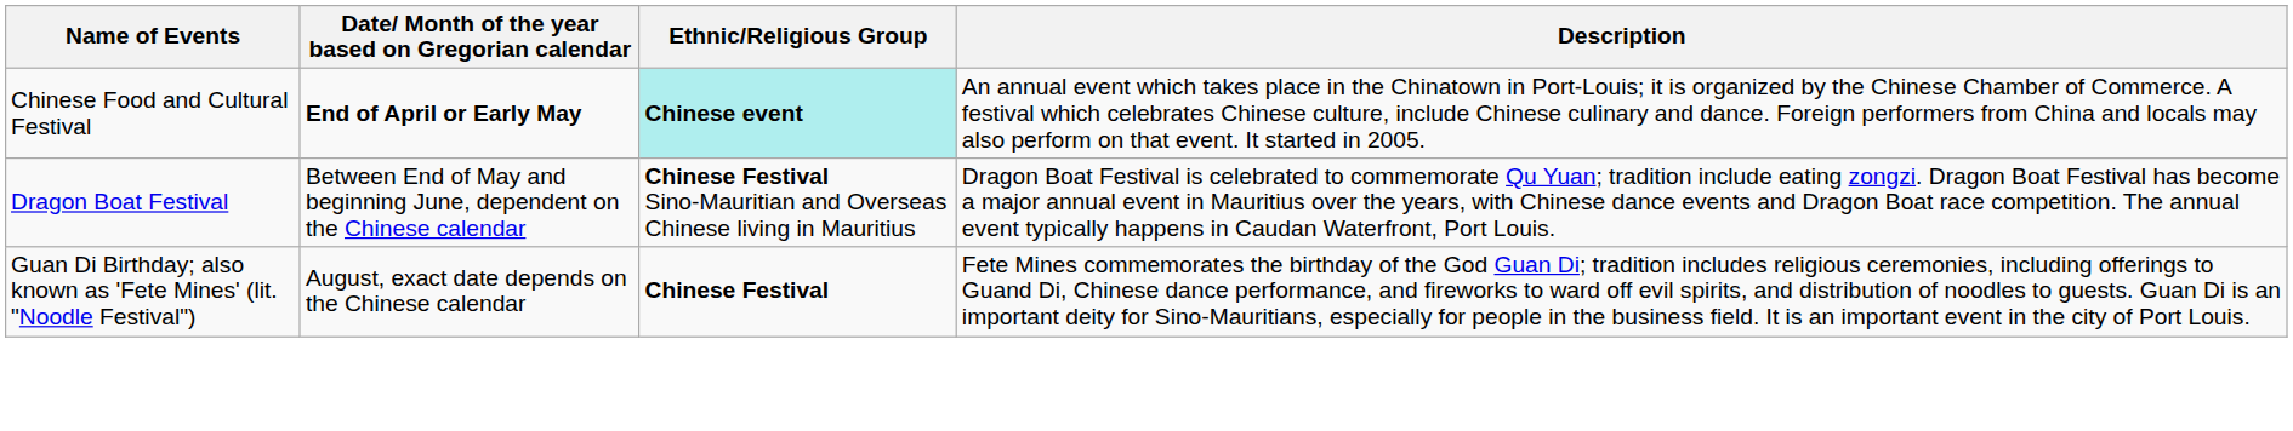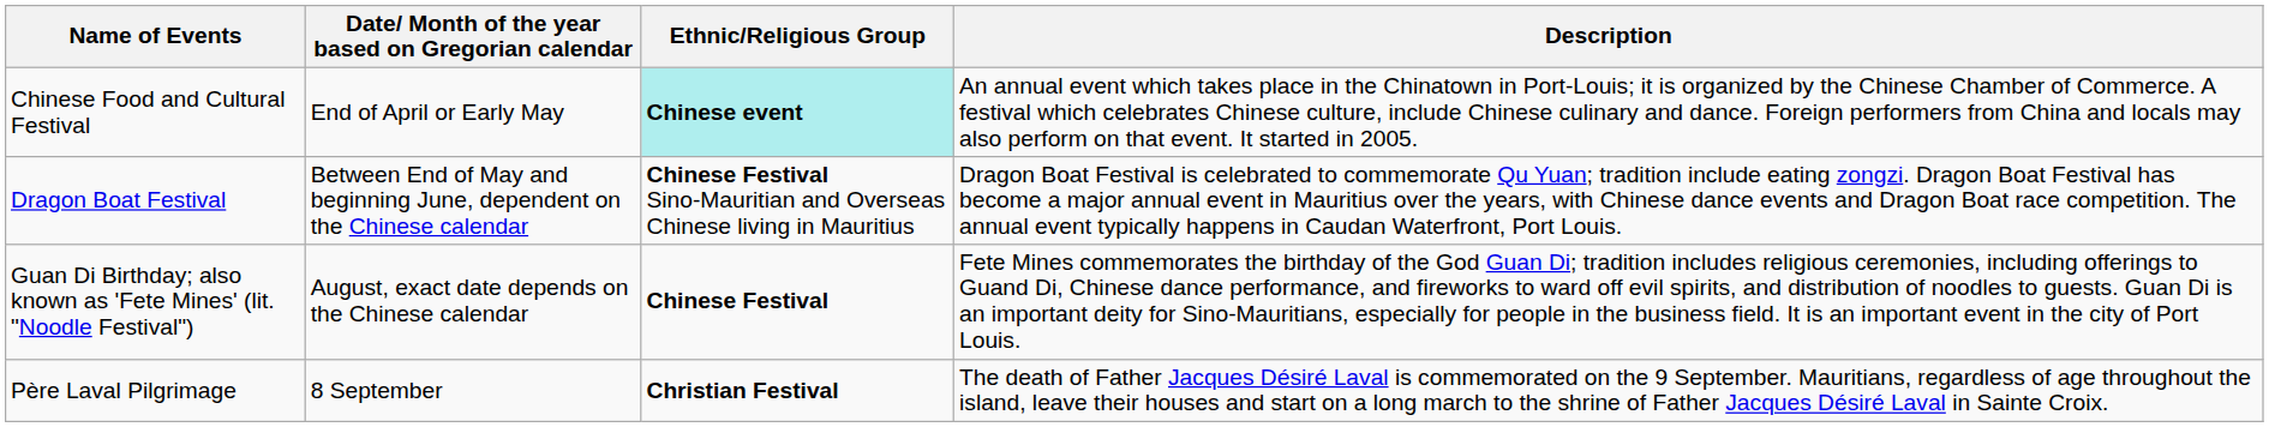 <table class="wikitable">
 <tr>
 <th>Name of Events</th>
 <th>Date/ Month of the year based on Gregorian calendar</th>
 <th>Ethnic/Religious Group</th>
 <th>Description</th>
 </tr>
 <tr>
 <td>Chinese Food and Cultural Festival</td>
-<td><strong>End of April or Early May</strong></td>
+<td>End of April or Early May</td>
 <td style="background: paleturquoise;"><strong>Chinese event</strong></td>
 <td>An annual event which takes place in the Chinatown in Port-Louis; it is organized by the Chinese Chamber of Commerce. A festival which celebrates Chinese culture, include Chinese culinary and dance. Foreign performers from China and locals may also perform on that event. It started in 2005.</td>
 </tr>
 <tr>
 <td><a href='#'>Dragon Boat Festival</a></td>
 <td>Between End of May and beginning June, dependent on the <a href='#'>Chinese calendar</a></td>
 <td><strong>Chinese Festival</strong><br>Sino-Mauritian and Overseas Chinese living in Mauritius</td>
 <td>Dragon Boat Festival is celebrated to commemorate <a href='#'>Qu Yuan</a>; tradition include eating <a href='#'>zongzi</a>. Dragon Boat Festival has become a major annual event in Mauritius over the years, with Chinese dance events and Dragon Boat race competition. The annual event typically happens in Caudan Waterfront, Port Louis.</td>
 </tr>
 <tr>
 <td>Guan Di Birthday; also known as 'Fete Mines' (lit. "<a href='#'>Noodle</a> Festival")</td>
 <td>August, exact date depends on the Chinese calendar</td>
 <td><strong>Chinese Festival</strong></td>
 <td>Fete Mines commemorates the birthday of the God <a href='#'>Guan Di</a>; tradition includes religious ceremonies, including offerings to Guand Di, Chinese dance performance, and fireworks to ward off evil spirits, and distribution of noodles to guests. Guan Di is an important deity for Sino-Mauritians, especially for people in the business field. It is an important event in the city of Port Louis.</td>
 </tr>
+<tr>
+<td>Père Laval Pilgrimage</td>
+<td>8 September</td>
+<td><strong>Christian Festival</strong></td>
+<td>The death of Father <a href='#'>Jacques Désiré Laval</a> is commemorated on the 9 September. Mauritians, regardless of age throughout the island, leave their houses and start on a long march to the shrine of Father <a href='#'>Jacques Désiré Laval</a> in Sainte Croix.</td>
+</tr>
 </table>
